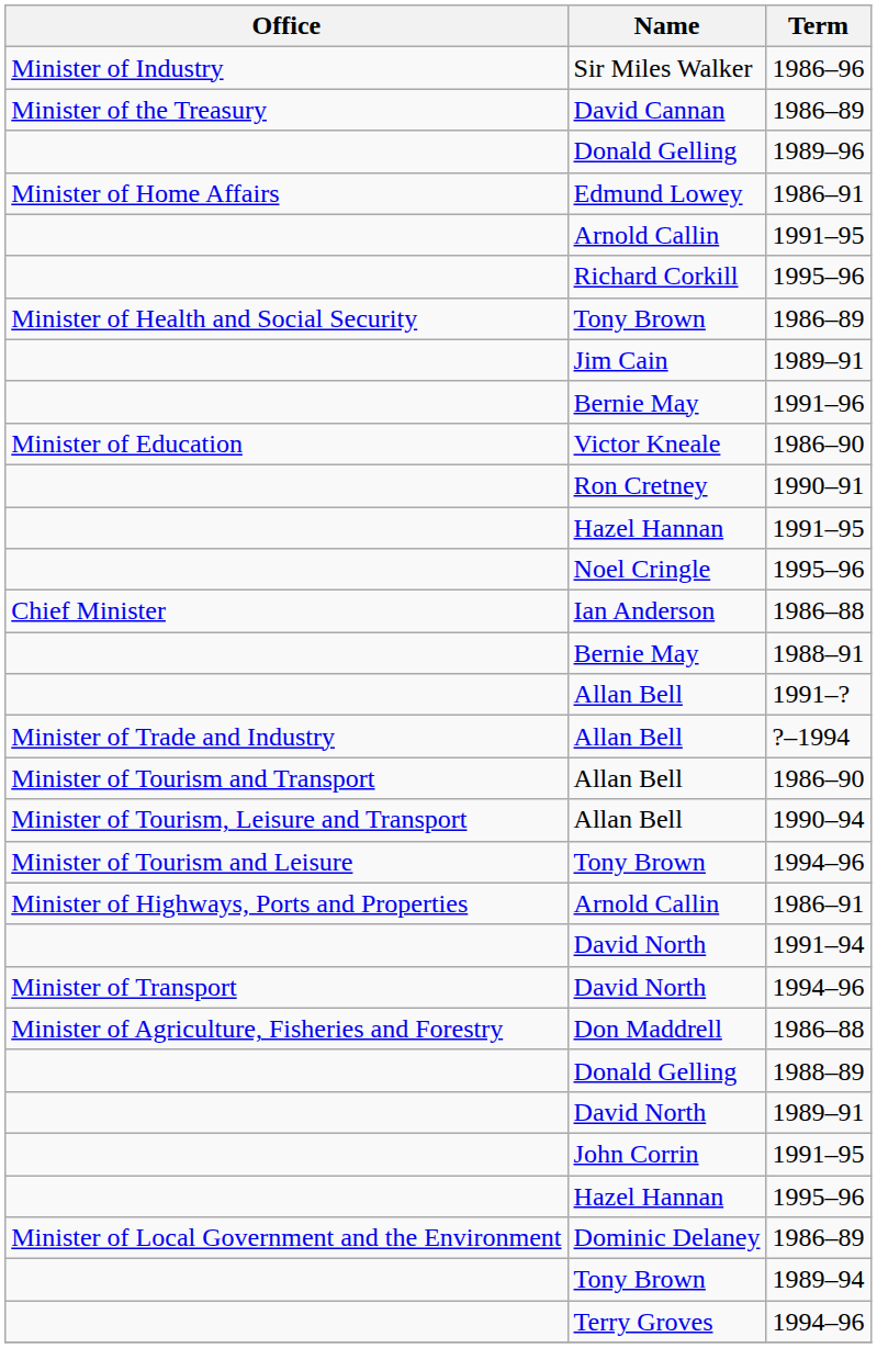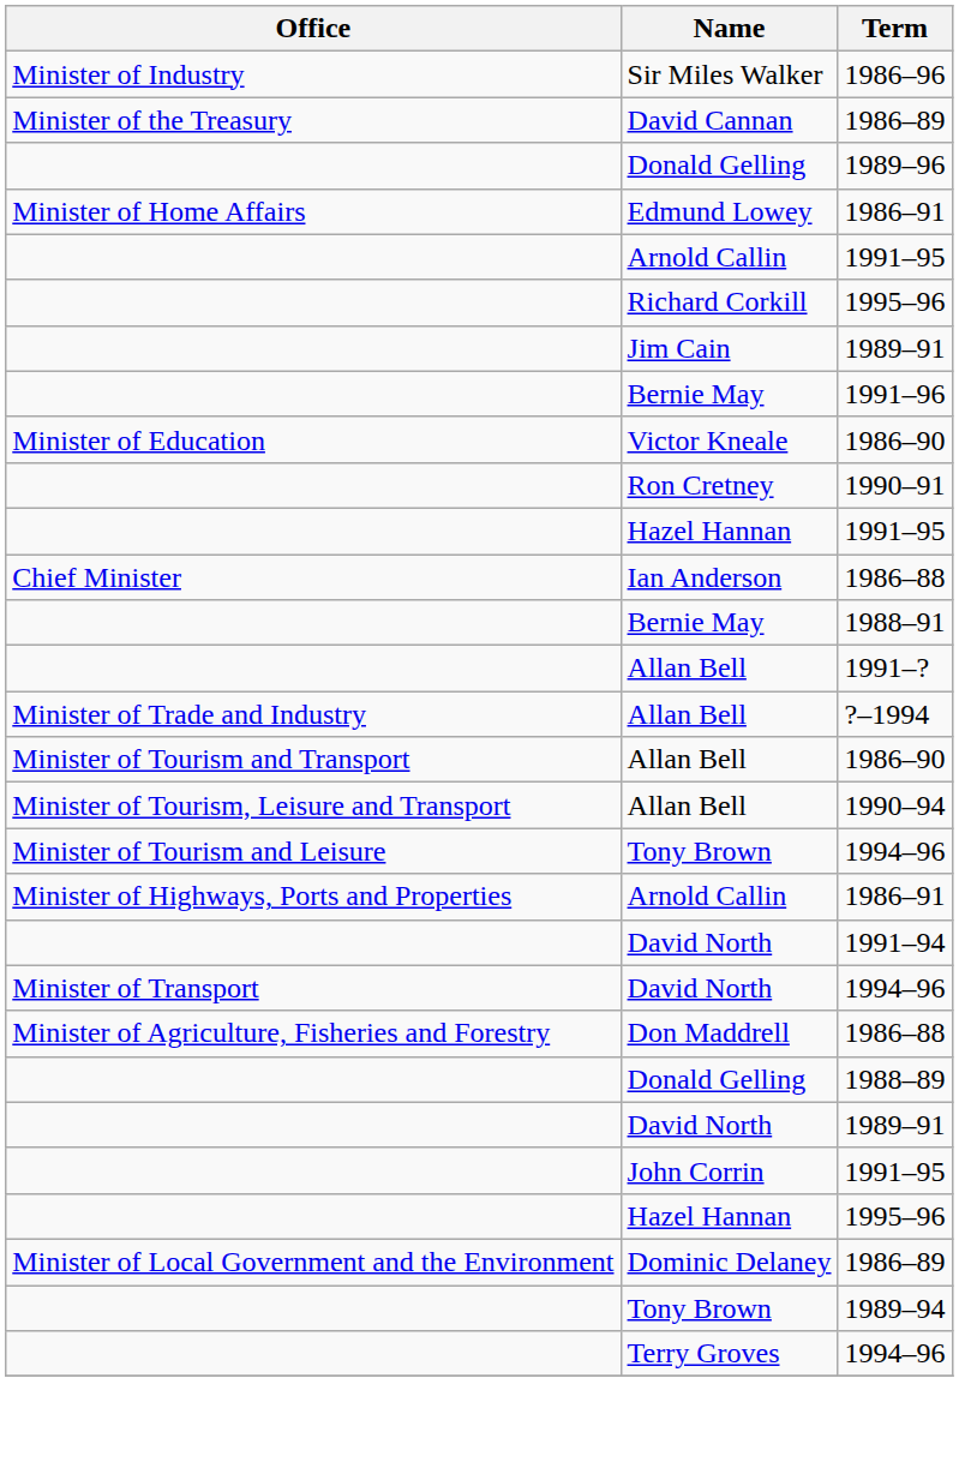 <table class="wikitable">
 <tr>
 <th>Office</th>
 <th>Name</th>
 <th>Term</th>
 </tr>
 <tr>
 <td><a href='#'>Minister of Industry</a></td>
 <td>Sir Miles Walker</td>
 <td>1986–96</td>
 </tr>
 <tr>
 <td><a href='#'>Minister of the Treasury</a></td>
 <td><a href='#'>David Cannan</a></td>
 <td>1986–89</td>
 </tr>
 <tr>
 <td> </td>
 <td><a href='#'>Donald Gelling</a></td>
 <td>1989–96</td>
 </tr>
 <tr>
 <td><a href='#'>Minister of Home Affairs</a></td>
 <td><a href='#'>Edmund Lowey</a></td>
 <td>1986–91</td>
 </tr>
 <tr>
 <td> </td>
 <td><a href='#'>Arnold Callin</a></td>
 <td>1991–95</td>
 </tr>
 <tr>
 <td> </td>
 <td><a href='#'>Richard Corkill</a></td>
 <td>1995–96</td>
 </tr>
 <tr>
-<td><a href='#'>Minister of Health and Social Security</a></td>
-<td><a href='#'>Tony Brown</a></td>
-<td>1986–89</td>
-</tr>
-<tr>
 <td> </td>
 <td><a href='#'>Jim Cain</a></td>
 <td>1989–91</td>
 </tr>
 <tr>
 <td> </td>
 <td><a href='#'>Bernie May</a></td>
 <td>1991–96</td>
 </tr>
 <tr>
 <td><a href='#'>Minister of Education</a></td>
 <td><a href='#'>Victor Kneale</a></td>
 <td>1986–90</td>
 </tr>
 <tr>
 <td> </td>
 <td><a href='#'>Ron Cretney</a></td>
 <td>1990–91</td>
 </tr>
 <tr>
 <td> </td>
 <td><a href='#'>Hazel Hannan</a></td>
 <td>1991–95</td>
-</tr>
-<tr>
-<td> </td>
-<td><a href='#'>Noel Cringle</a></td>
-<td>1995–96</td>
 </tr>
 <tr>
 <td><a href='#'>Chief Minister</a></td>
 <td><a href='#'>Ian Anderson</a></td>
 <td>1986–88</td>
 </tr>
 <tr>
 <td> </td>
 <td><a href='#'>Bernie May</a></td>
 <td>1988–91</td>
 </tr>
 <tr>
 <td> </td>
 <td><a href='#'>Allan Bell</a></td>
 <td>1991–?</td>
 </tr>
 <tr>
 <td><a href='#'>Minister of Trade and Industry</a></td>
 <td><a href='#'>Allan Bell</a></td>
 <td>?–1994</td>
 </tr>
 <tr>
 <td><a href='#'>Minister of Tourism and Transport</a></td>
 <td>Allan Bell</td>
 <td>1986–90</td>
 </tr>
 <tr>
 <td><a href='#'>Minister of Tourism, Leisure and Transport</a></td>
 <td>Allan Bell</td>
 <td>1990–94</td>
 </tr>
 <tr>
 <td><a href='#'>Minister of Tourism and Leisure</a></td>
 <td><a href='#'>Tony Brown</a></td>
 <td>1994–96</td>
 </tr>
 <tr>
 <td><a href='#'>Minister of Highways, Ports and Properties</a></td>
 <td><a href='#'>Arnold Callin</a></td>
 <td>1986–91</td>
 </tr>
 <tr>
 <td> </td>
 <td><a href='#'>David North</a></td>
 <td>1991–94</td>
 </tr>
 <tr>
 <td><a href='#'>Minister of Transport</a></td>
 <td><a href='#'>David North</a></td>
 <td>1994–96</td>
 </tr>
 <tr>
 <td><a href='#'>Minister of Agriculture, Fisheries and Forestry</a></td>
 <td><a href='#'>Don Maddrell</a></td>
 <td>1986–88</td>
 </tr>
 <tr>
 <td> </td>
 <td><a href='#'>Donald Gelling</a></td>
 <td>1988–89</td>
 </tr>
 <tr>
 <td> </td>
 <td><a href='#'>David North</a></td>
 <td>1989–91</td>
 </tr>
 <tr>
 <td> </td>
 <td><a href='#'>John Corrin</a></td>
 <td>1991–95</td>
 </tr>
 <tr>
 <td> </td>
 <td><a href='#'>Hazel Hannan</a></td>
 <td>1995–96</td>
 </tr>
 <tr>
 <td><a href='#'>Minister of Local Government and the Environment</a></td>
 <td><a href='#'>Dominic Delaney</a></td>
 <td>1986–89</td>
 </tr>
 <tr>
 <td> </td>
 <td><a href='#'>Tony Brown</a></td>
 <td>1989–94</td>
 </tr>
 <tr>
 <td> </td>
 <td><a href='#'>Terry Groves</a></td>
 <td>1994–96</td>
 </tr>
 <tr>
 </tr>
 </table>
